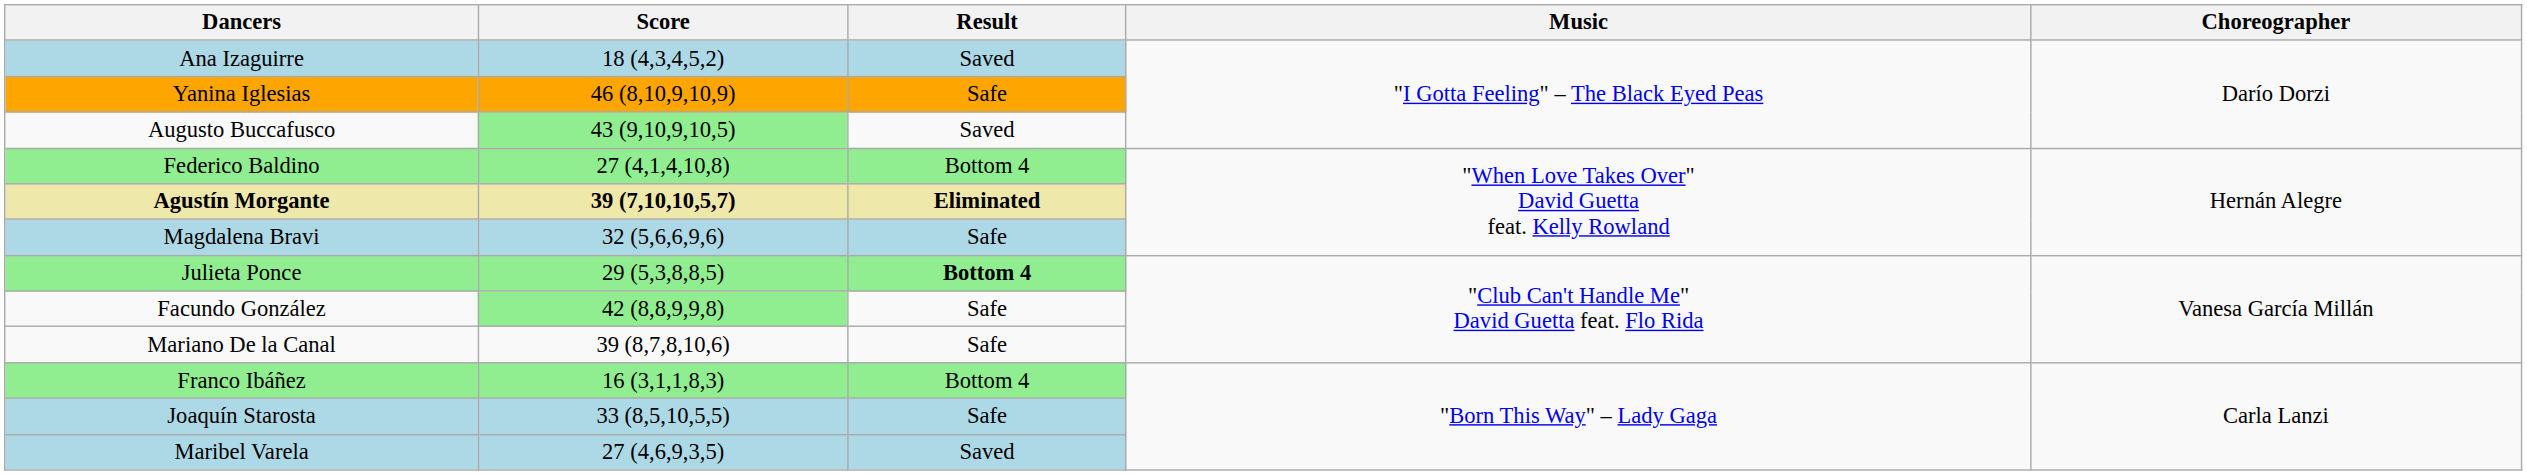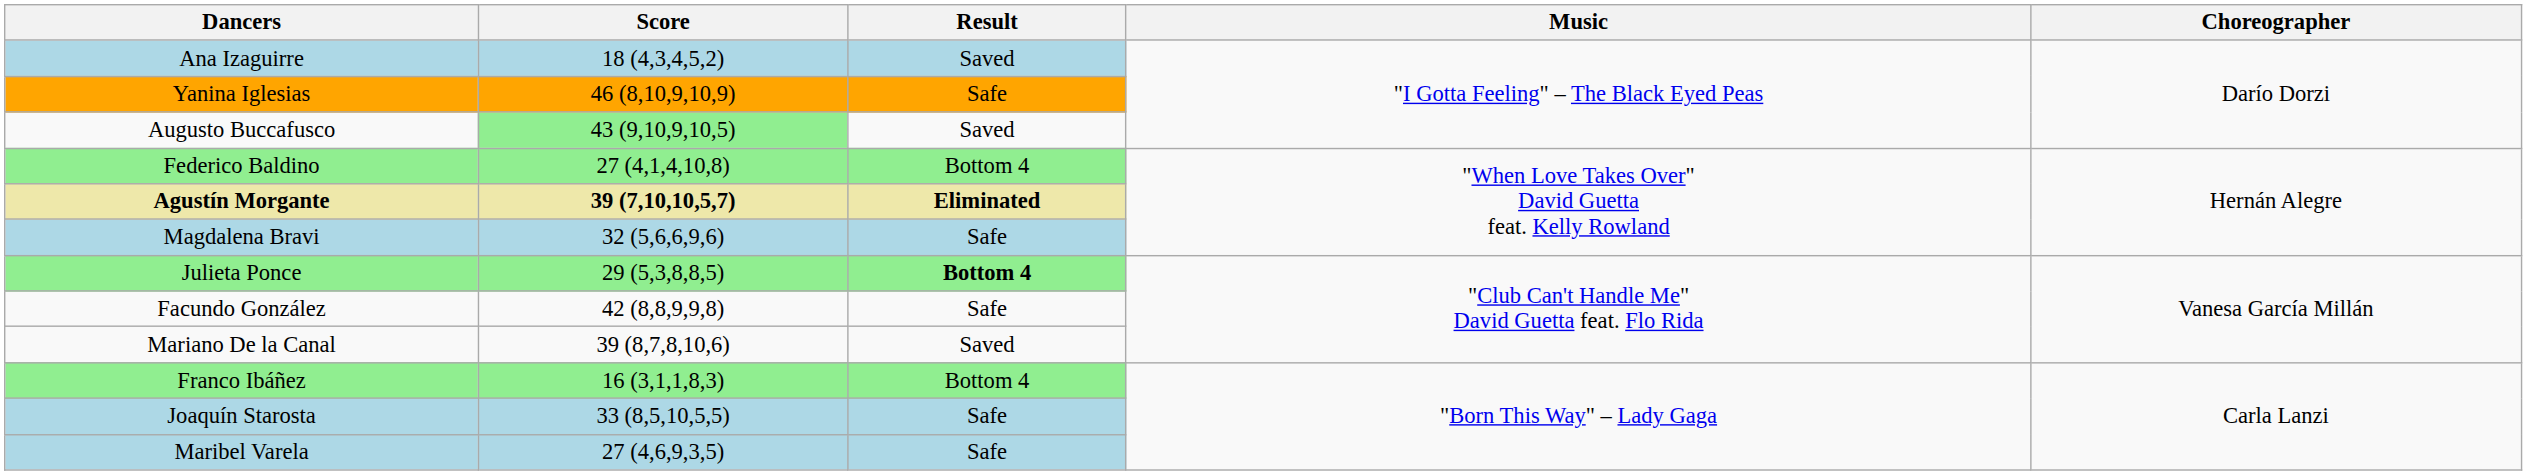 <table class="wikitable" width="90%" style="text-align:center;">
 <tr bgcolor="f2f2f2">
 <td><strong>Dancers</strong></td>
 <td><strong>Score</strong></td>
 <td><strong>Result</strong></td>
 <td><strong>Music</strong></td>
 <td><strong>Choreographer</strong></td>
 </tr>
 <tr>
 <td bgcolor=lightblue>Ana Izaguirre</td>
 <td bgcolor=lightblue>18 (4,3,4,5,2)</td>
 <td bgcolor=lightblue>Saved</td>
 <td rowspan=3>"<a href='#'>I Gotta Feeling</a>" – <a href='#'>The Black Eyed Peas</a></td>
 <td rowspan=3>Darío Dorzi</td>
 </tr>
 <tr bgcolor=orange>
 <td>Yanina Iglesias</td>
 <td>46 (8,10,9,10,9)</td>
 <td>Safe</td>
 </tr>
 <tr>
 <td>Augusto Buccafusco</td>
 <td style="background: lightgreen;">43 (9,10,9,10,5)</td>
 <td>Saved</td>
 </tr>
 <tr>
 <td bgcolor=lightgreen>Federico Baldino</td>
 <td bgcolor=lightgreen>27 (4,1,4,10,8)</td>
 <td bgcolor=lightgreen>Bottom 4</td>
 <td rowspan=3>"<a href='#'>When Love Takes Over</a>"<br><a href='#'>David Guetta</a><br> feat. <a href='#'>Kelly Rowland</a></td>
 <td rowspan=3>Hernán Alegre</td>
 </tr>
 <tr bgcolor=palegoldenrod>
 <td><strong>Agustín Morgante</strong></td>
 <td><strong>39 (7,10,10,5,7)</strong></td>
 <td><strong>Eliminated</strong></td>
 </tr>
 <tr bgcolor=lightblue>
 <td>Magdalena Bravi</td>
 <td>32 (5,6,6,9,6)</td>
 <td>Safe</td>
 </tr>
 <tr>
 <td bgcolor=lightgreen>Julieta Ponce</td>
 <td bgcolor=lightgreen>29 (5,3,8,8,5)</td>
 <td bgcolor=lightgreen><strong>Bottom 4</strong></td>
 <td rowspan=3>"<a href='#'>Club Can't Handle Me</a>" <br><a href='#'>David Guetta</a> feat. <a href='#'>Flo Rida</a></td>
 <td rowspan=3>Vanesa García Millán</td>
 </tr>
 <tr>
 <td>Facundo González</td>
-<td style="background: lightgreen;">42 (8,8,9,9,8)</td>
+<td>42 (8,8,9,9,8)</td>
 <td>Safe</td>
 </tr>
 <tr>
 <td>Mariano De la Canal</td>
 <td>39 (8,7,8,10,6)</td>
-<td>Safe</td>
+<td>Saved</td>
 </tr>
 <tr>
 <td bgcolor=lightgreen>Franco Ibáñez</td>
 <td bgcolor=lightgreen>16 (3,1,1,8,3)</td>
 <td bgcolor=lightgreen>Bottom 4</td>
 <td rowspan=3>"<a href='#'>Born This Way</a>" – <a href='#'>Lady Gaga</a></td>
 <td rowspan=3>Carla Lanzi</td>
 </tr>
 <tr bgcolor=lightblue>
 <td>Joaquín Starosta</td>
 <td>33 (8,5,10,5,5)</td>
 <td>Safe</td>
 </tr>
 <tr bgcolor=lightblue>
 <td>Maribel Varela</td>
 <td>27 (4,6,9,3,5)</td>
-<td>Saved</td>
+<td>Safe</td>
 </tr>
 </table>
